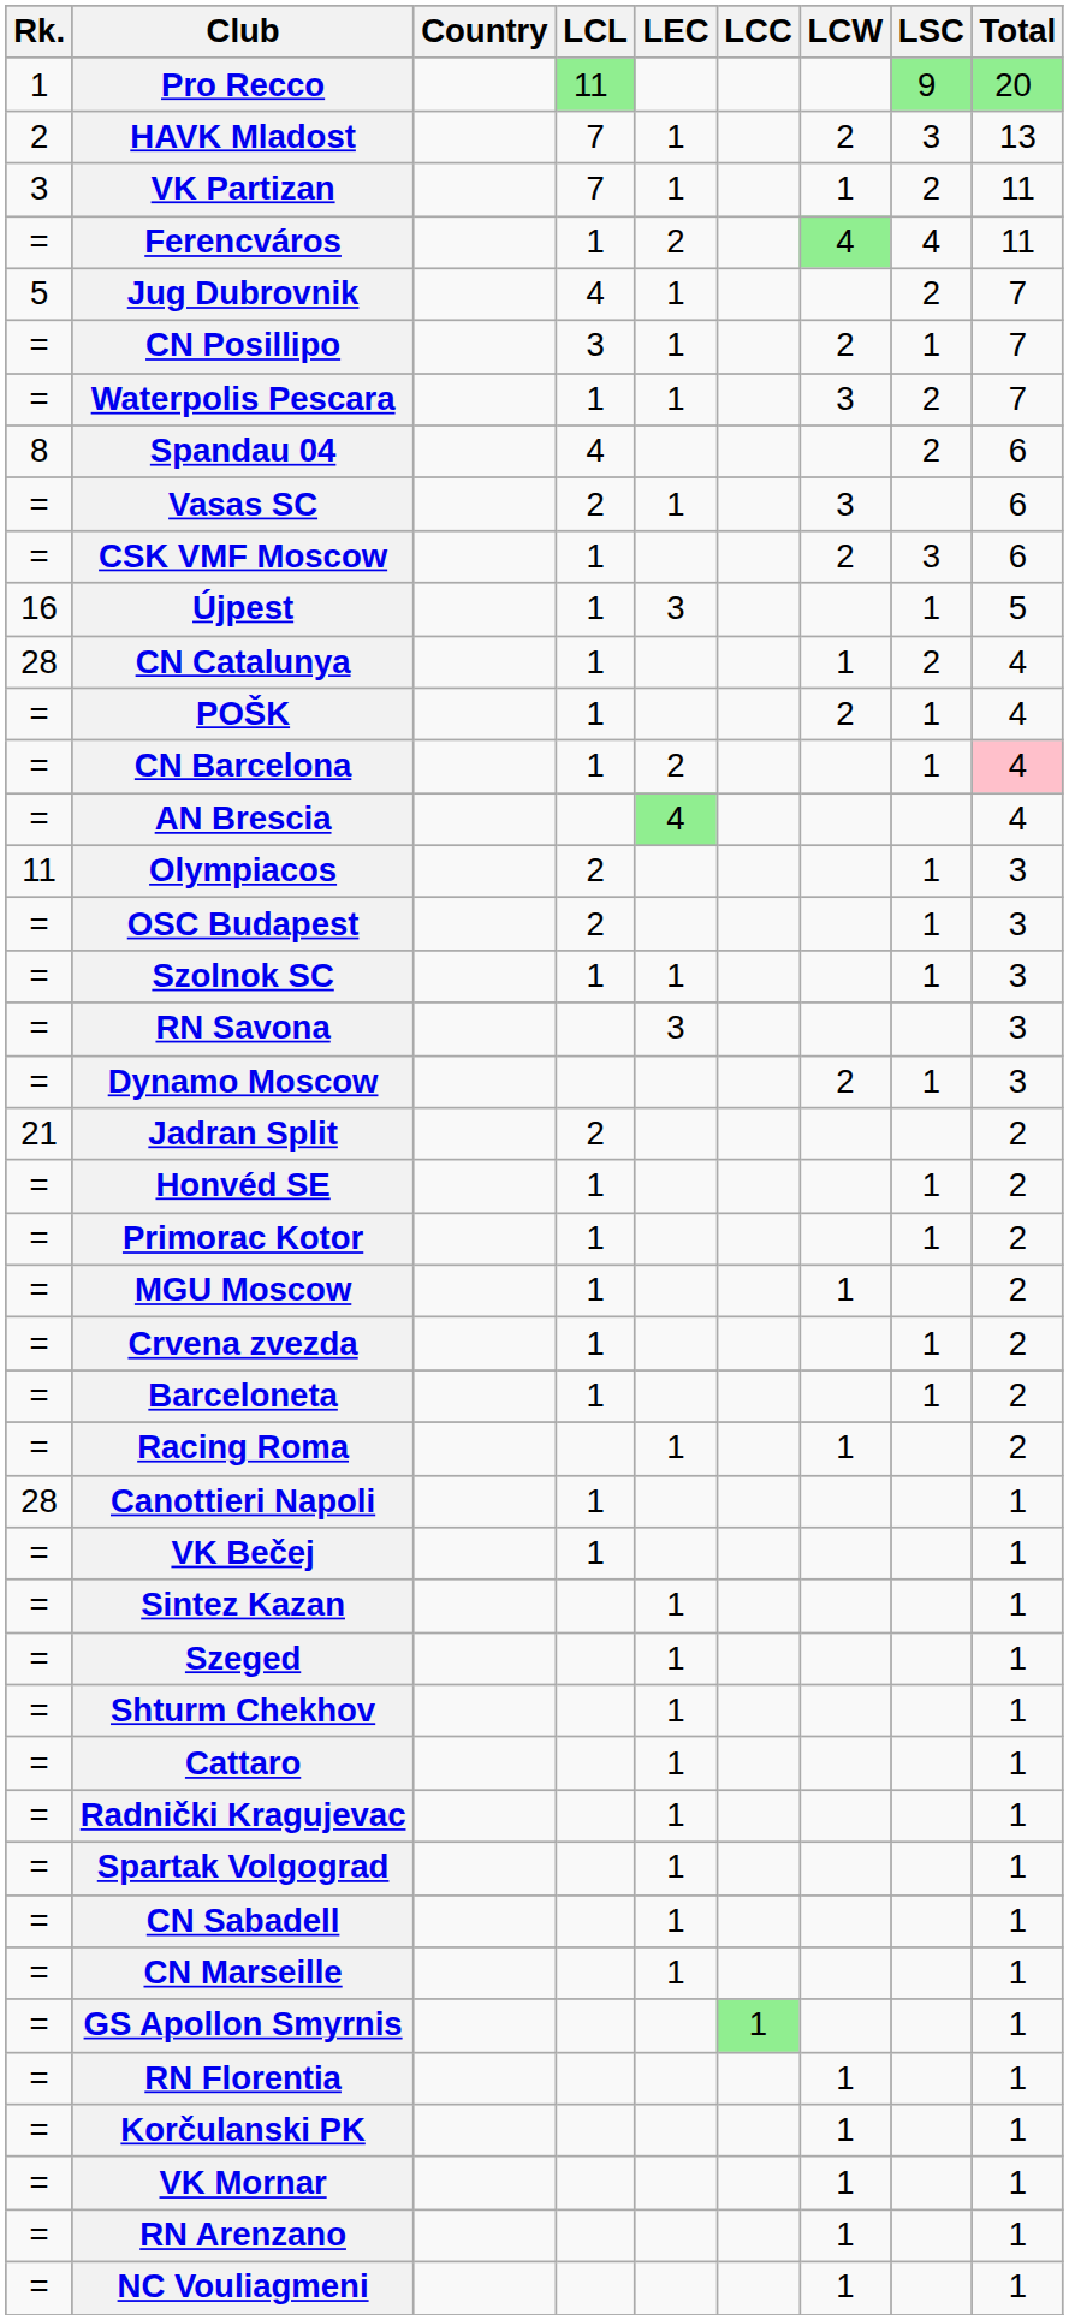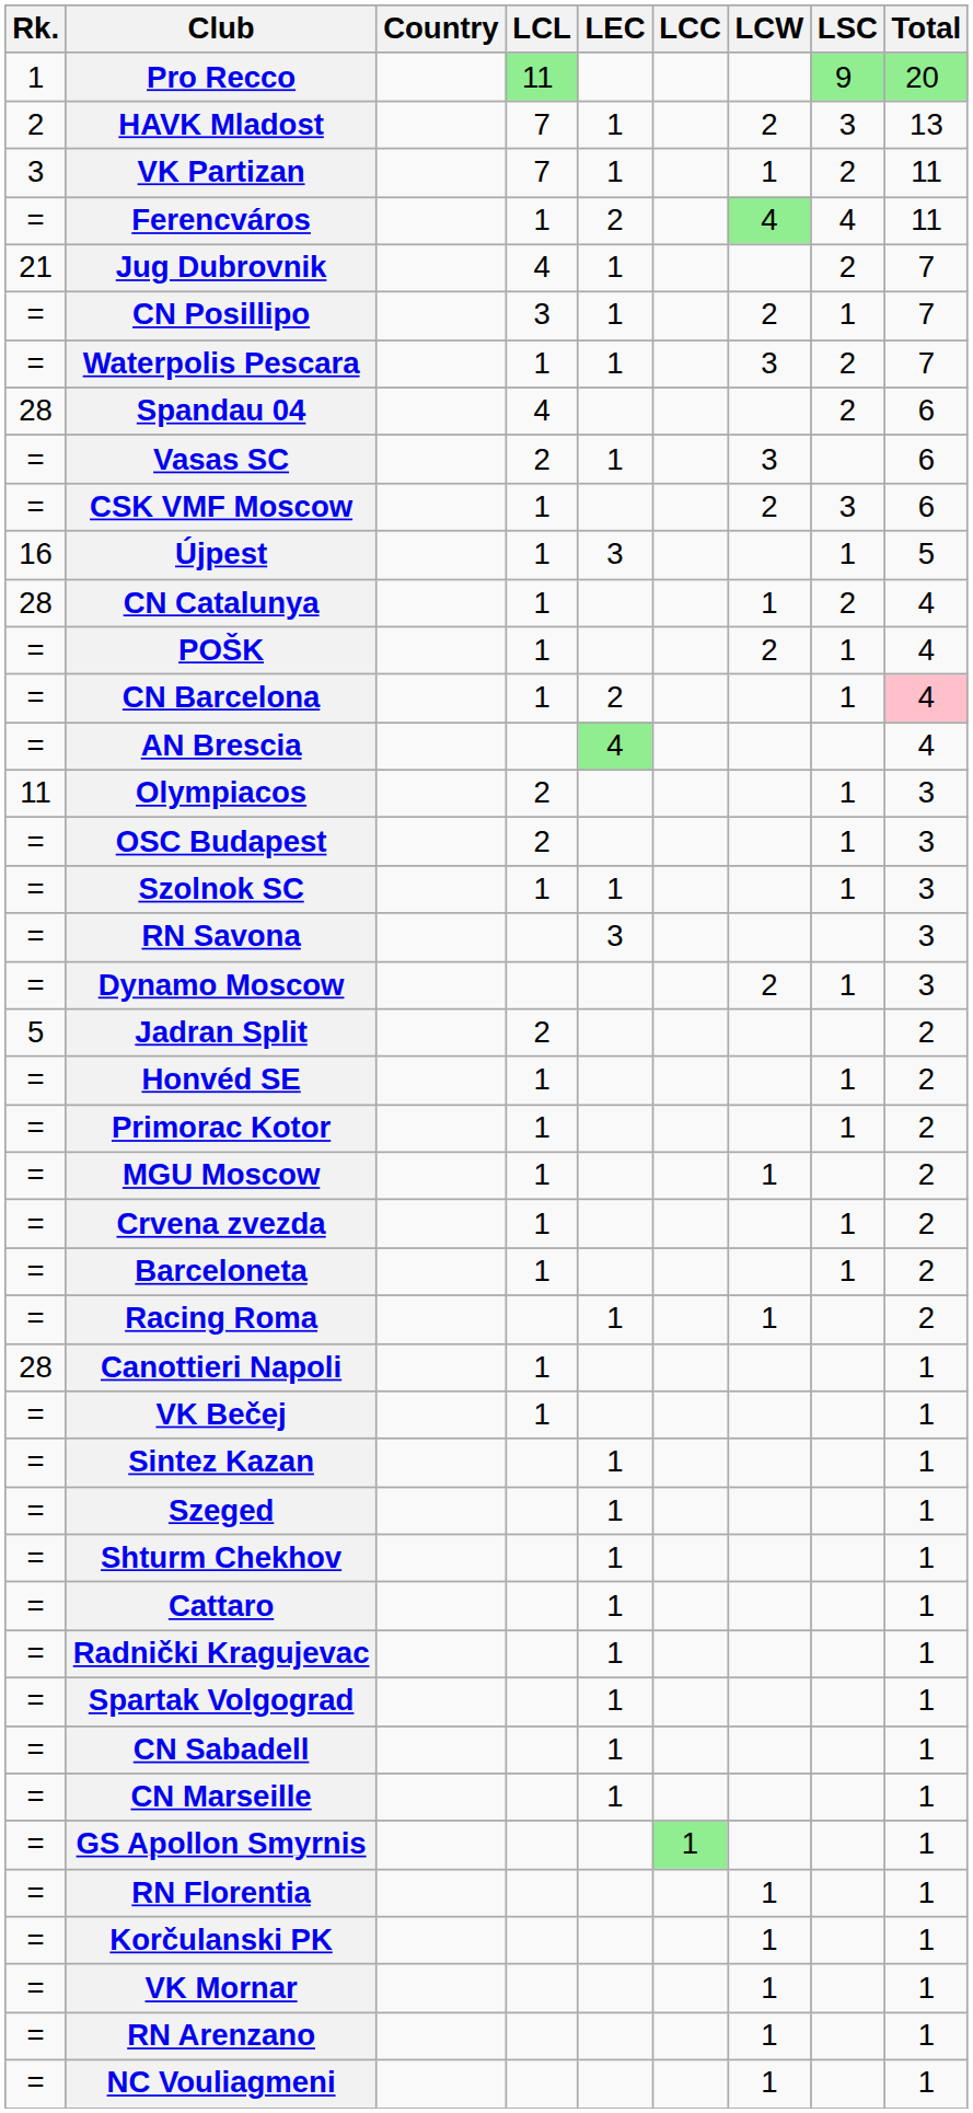 <table class="sortable plainrowheaders wikitable">
 <tr>
 <th scope="col">Rk.</th>
 <th scope="col">Club</th>
 <th scope="col">Country</th>
 <th scope="col">LCL</th>
 <th scope="col">LEC</th>
 <th scope="col">LCC</th>
 <th scope="col">LCW</th>
 <th scope="col">LSC</th>
 <th scope="col">Total</th>
 </tr>
 <tr>
 <td align=center>1</td>
 <th scope="row" align="left"><a href='#'>Pro Recco</a></th>
 <td align="left"></td>
 <td style="text-align:center; background:#90EE90;">11 </td>
 <td align=center></td>
 <td align=center></td>
 <td align=center></td>
 <td style="text-align:center; background:#90EE90;">9 </td>
 <td style="text-align:center; background:#90EE90;">20 </td>
 </tr>
 <tr>
 <td align=center>2</td>
 <th scope="row" align="left"><a href='#'>HAVK Mladost</a></th>
 <td align="left"></td>
 <td align=center>7</td>
 <td align=center>1</td>
 <td align=center></td>
 <td align=center>2</td>
 <td align=center>3</td>
 <td align=center>13</td>
 </tr>
 <tr>
 <td align=center>3</td>
 <th scope="row" align="left"><a href='#'>VK Partizan</a></th>
 <td align="left"></td>
 <td align=center>7</td>
 <td align=center>1</td>
 <td align=center></td>
 <td align=center>1</td>
 <td align=center>2</td>
 <td align=center>11</td>
 </tr>
 <tr>
 <td align=center>=</td>
 <th scope="row" align="left"><a href='#'>Ferencváros</a></th>
 <td align="left"></td>
 <td align=center>1</td>
 <td align=center>2</td>
 <td align=center></td>
 <td style="text-align:center; background:#90EE90;">4</td>
 <td align=center>4</td>
 <td align=center>11</td>
 </tr>
 <tr>
-<td align=center>5</td>
+<td align=center>21</td>
 <th scope="row" align="left"><a href='#'>Jug Dubrovnik</a></th>
 <td align="left"></td>
 <td align=center>4</td>
 <td align=center>1</td>
 <td align=center></td>
 <td align=center></td>
 <td align=center>2</td>
 <td align=center>7</td>
 </tr>
 <tr>
 <td align=center>=</td>
 <th scope="row" align="left"><a href='#'>CN Posillipo</a></th>
 <td align="left"></td>
 <td align=center>3</td>
 <td align=center>1</td>
 <td align=center></td>
 <td align=center>2</td>
 <td align=center>1</td>
 <td align=center>7</td>
 </tr>
 <tr>
 <td align=center>=</td>
 <th scope="row" align="left"><a href='#'>Waterpolis Pescara</a></th>
 <td align="left"></td>
 <td align=center>1</td>
 <td align=center>1</td>
 <td align=center></td>
 <td align=center>3</td>
 <td align=center>2</td>
 <td align=center>7</td>
 </tr>
 <tr>
-<td align=center>8</td>
+<td align=center>28</td>
 <th scope="row" align="left"><a href='#'>Spandau 04</a></th>
 <td align="left"></td>
 <td align=center>4</td>
 <td align=center></td>
 <td align=center></td>
 <td align=center></td>
 <td align=center>2</td>
 <td align=center>6</td>
 </tr>
 <tr>
 <td align=center>=</td>
 <th scope="row" align="left"><a href='#'>Vasas SC</a></th>
 <td align="left"></td>
 <td align=center>2</td>
 <td align=center>1</td>
 <td align=center></td>
 <td align=center>3</td>
 <td align=center></td>
 <td align=center>6</td>
 </tr>
 <tr>
 <td align=center>=</td>
 <th scope="row" align="left"><a href='#'>CSK VMF Moscow</a></th>
 <td align="left"></td>
 <td align=center>1</td>
 <td align=center></td>
 <td align=center></td>
 <td align=center>2</td>
 <td align=center>3</td>
 <td align=center>6</td>
 </tr>
 <tr>
 <td align=center>16</td>
 <th scope="row" align="left"><a href='#'>Újpest</a></th>
 <td align="left"></td>
 <td align=center>1</td>
 <td align=center>3</td>
 <td align=center></td>
 <td align=center></td>
 <td align=center>1</td>
 <td align=center>5</td>
 </tr>
 <tr>
 <td align=center>28</td>
 <th scope="row" align="left"><a href='#'>CN Catalunya</a></th>
 <td align="left"></td>
 <td align=center>1</td>
 <td align=center></td>
 <td align=center></td>
 <td align=center>1</td>
 <td align=center>2</td>
 <td align=center>4</td>
 </tr>
 <tr>
 <td align=center>=</td>
 <th scope="row" align="left"><a href='#'>POŠK</a></th>
 <td align="left"></td>
 <td align=center>1</td>
 <td align=center></td>
 <td align=center></td>
 <td align=center>2</td>
 <td align=center>1</td>
 <td align=center>4</td>
 </tr>
 <tr>
 <td align=center>=</td>
 <th scope="row" align="left"><a href='#'>CN Barcelona</a></th>
 <td align="left"></td>
 <td align=center>1</td>
 <td align=center>2</td>
 <td align=center></td>
 <td align=center></td>
 <td align=center>1</td>
 <td align=center style="background: pink;">4</td>
 </tr>
 <tr>
 <td align=center>=</td>
 <th scope="row" align="left"><a href='#'>AN Brescia</a></th>
 <td align="left"></td>
 <td align=center></td>
 <td style="text-align:center; background:#90EE90;">4</td>
 <td align=center></td>
 <td align=center></td>
 <td align=center></td>
 <td align=center>4</td>
 </tr>
 <tr>
 <td align=center>11</td>
 <th scope="row" align="left"><a href='#'>Olympiacos</a></th>
 <td align="left"></td>
 <td align=center>2</td>
 <td align=center></td>
 <td align=center></td>
 <td align=center></td>
 <td align=center>1</td>
 <td align=center>3</td>
 </tr>
 <tr>
 <td align=center>=</td>
 <th scope="row" align="left"><a href='#'>OSC Budapest</a></th>
 <td align="left"></td>
 <td align=center>2</td>
 <td align=center></td>
 <td align=center></td>
 <td align=center></td>
 <td align=center>1</td>
 <td align=center>3</td>
 </tr>
 <tr>
 <td align=center>=</td>
 <th scope="row" align="left"><a href='#'>Szolnok SC</a></th>
 <td align="left"></td>
 <td align=center>1</td>
 <td align=center>1</td>
 <td align=center></td>
 <td align=center></td>
 <td align=center>1</td>
 <td align=center>3</td>
 </tr>
 <tr>
 <td align=center>=</td>
 <th scope="row" align="left"><a href='#'>RN Savona</a></th>
 <td align="left"></td>
 <td align=center></td>
 <td align=center>3</td>
 <td align=center></td>
 <td align=center></td>
 <td align=center></td>
 <td align=center>3</td>
 </tr>
 <tr>
 <td align=center>=</td>
 <th scope="row" align="left"><a href='#'>Dynamo Moscow</a></th>
 <td align="left"></td>
 <td align=center></td>
 <td align=center></td>
 <td align=center></td>
 <td align=center>2</td>
 <td align=center>1</td>
 <td align=center>3</td>
 </tr>
 <tr>
-<td align=center>21</td>
+<td align=center>5</td>
 <th scope="row" align="left"><a href='#'>Jadran Split</a></th>
 <td align="left"></td>
 <td align=center>2</td>
 <td align=center></td>
 <td align=center></td>
 <td align=center></td>
 <td align=center></td>
 <td align=center>2</td>
 </tr>
 <tr>
 <td align=center>=</td>
 <th scope="row" align="left"><a href='#'>Honvéd SE</a></th>
 <td align="left"></td>
 <td align=center>1</td>
 <td align=center></td>
 <td align=center></td>
 <td align=center></td>
 <td align=center>1</td>
 <td align=center>2</td>
 </tr>
 <tr>
 <td align=center>=</td>
 <th scope="row" align="left"><a href='#'>Primorac Kotor</a></th>
 <td align="left"></td>
 <td align=center>1</td>
 <td align=center></td>
 <td align=center></td>
 <td align=center></td>
 <td align=center>1</td>
 <td align=center>2</td>
 </tr>
 <tr>
 <td align=center>=</td>
 <th scope="row" align="left"><a href='#'>MGU Moscow</a></th>
 <td align="left"></td>
 <td align=center>1</td>
 <td align=center></td>
 <td align=center></td>
 <td align=center>1</td>
 <td align=center></td>
 <td align=center>2</td>
 </tr>
 <tr>
 <td align=center>=</td>
 <th scope="row" align="left"><a href='#'>Crvena zvezda</a></th>
 <td align="left"></td>
 <td align=center>1</td>
 <td align=center></td>
 <td align=center></td>
 <td align=center></td>
 <td align=center>1</td>
 <td align=center>2</td>
 </tr>
 <tr>
 <td align=center>=</td>
 <th scope="row" align="left"><a href='#'>Barceloneta</a></th>
 <td align="left"></td>
 <td align=center>1</td>
 <td align=center></td>
 <td align=center></td>
 <td align=center></td>
 <td align=center>1</td>
 <td align=center>2</td>
 </tr>
 <tr>
 <td align=center>=</td>
 <th scope="row" align="left"><a href='#'>Racing Roma</a></th>
 <td align="left"></td>
 <td align=center></td>
 <td align=center>1</td>
 <td align=center></td>
 <td align=center>1</td>
 <td align=center></td>
 <td align=center>2</td>
 </tr>
 <tr>
 <td align=center>28</td>
 <th scope="row" align="left"><a href='#'>Canottieri Napoli</a></th>
 <td align="left"></td>
 <td align=center>1</td>
 <td align=center></td>
 <td align=center></td>
 <td align=center></td>
 <td align=center></td>
 <td align=center>1</td>
 </tr>
 <tr>
 <td align=center>=</td>
 <th scope="row" align="left"><a href='#'>VK Bečej</a></th>
 <td align="left"></td>
 <td align=center>1</td>
 <td align=center></td>
 <td align=center></td>
 <td align=center></td>
 <td align=center></td>
 <td align=center>1</td>
 </tr>
 <tr>
 <td align=center>=</td>
 <th scope="row" align="left"><a href='#'>Sintez Kazan</a></th>
 <td align="left"></td>
 <td align=center></td>
 <td align=center>1</td>
 <td align=center></td>
 <td align=center></td>
 <td align=center></td>
 <td align=center>1</td>
 </tr>
 <tr>
 <td align=center>=</td>
 <th scope="row" align="left"><a href='#'>Szeged</a></th>
 <td align="left"></td>
 <td align=center></td>
 <td align=center>1</td>
 <td align=center></td>
 <td align=center></td>
 <td align=center></td>
 <td align=center>1</td>
 </tr>
 <tr>
 <td align=center>=</td>
 <th scope="row" align="left"><a href='#'>Shturm Chekhov</a></th>
 <td align="left"></td>
 <td align=center></td>
 <td align=center>1</td>
 <td align=center></td>
 <td align=center></td>
 <td align=center></td>
 <td align=center>1</td>
 </tr>
 <tr>
 <td align=center>=</td>
 <th scope="row" align="left"><a href='#'>Cattaro</a></th>
 <td align="left"></td>
 <td align=center></td>
 <td align=center>1</td>
 <td align=center></td>
 <td align=center></td>
 <td align=center></td>
 <td align=center>1</td>
 </tr>
 <tr>
 <td align=center>=</td>
 <th scope="row" align="left"><a href='#'>Radnički Kragujevac</a></th>
 <td align="left"></td>
 <td align=center></td>
 <td align=center>1</td>
 <td align=center></td>
 <td align=center></td>
 <td align=center></td>
 <td align=center>1</td>
 </tr>
 <tr>
 <td align=center>=</td>
 <th scope="row" align="left"><a href='#'>Spartak Volgograd</a></th>
 <td align="left"></td>
 <td align=center></td>
 <td align=center>1</td>
 <td align=center></td>
 <td align=center></td>
 <td align=center></td>
 <td align=center>1</td>
 </tr>
 <tr>
 <td align=center>=</td>
 <th scope="row" align="left"><a href='#'>CN Sabadell</a></th>
 <td align="left"></td>
 <td align=center></td>
 <td align=center>1</td>
 <td align=center></td>
 <td align=center></td>
 <td align=center></td>
 <td align=center>1</td>
 </tr>
 <tr>
 <td align=center>=</td>
 <th scope="row" align="left"><a href='#'>CN Marseille</a></th>
 <td align="left"></td>
 <td align=center></td>
 <td align=center>1</td>
 <td align=center></td>
 <td align=center></td>
 <td align=center></td>
 <td align=center>1</td>
 </tr>
 <tr>
 <td align=center>=</td>
 <th scope="row" align="left"><a href='#'>GS Apollon Smyrnis</a></th>
 <td align="left"></td>
 <td align=center></td>
 <td align=center></td>
 <td style="text-align:center; background:#90EE90;">1</td>
 <td align=center></td>
 <td align=center></td>
 <td align=center>1</td>
 </tr>
 <tr>
 <td align=center>=</td>
 <th scope="row" align="left"><a href='#'>RN Florentia</a></th>
 <td align="left"></td>
 <td align=center></td>
 <td align=center></td>
 <td align=center></td>
 <td align=center>1</td>
 <td align=center></td>
 <td align=center>1</td>
 </tr>
 <tr>
 <td align=center>=</td>
 <th scope="row" align="left"><a href='#'>Korčulanski PK</a></th>
 <td align="left"></td>
 <td align=center></td>
 <td align=center></td>
 <td align=center></td>
 <td align=center>1</td>
 <td align=center></td>
 <td align=center>1</td>
 </tr>
 <tr>
 <td align=center>=</td>
 <th scope="row" align="left"><a href='#'>VK Mornar</a></th>
 <td align="left"></td>
 <td align=center></td>
 <td align=center></td>
 <td align=center></td>
 <td align=center>1</td>
 <td align=center></td>
 <td align=center>1</td>
 </tr>
 <tr>
 <td align=center>=</td>
 <th scope="row" align="left"><a href='#'>RN Arenzano</a></th>
 <td align="left"></td>
 <td align=center></td>
 <td align=center></td>
 <td align=center></td>
 <td align=center>1</td>
 <td align=center></td>
 <td align=center>1</td>
 </tr>
 <tr>
 <td align=center>=</td>
 <th scope="row" align="left"><a href='#'>NC Vouliagmeni</a></th>
 <td align="left"></td>
 <td align=center></td>
 <td align=center></td>
 <td align=center></td>
 <td align=center>1</td>
 <td align=center></td>
 <td align=center>1</td>
 </tr>
 <tr>
 </tr>
 </table>
